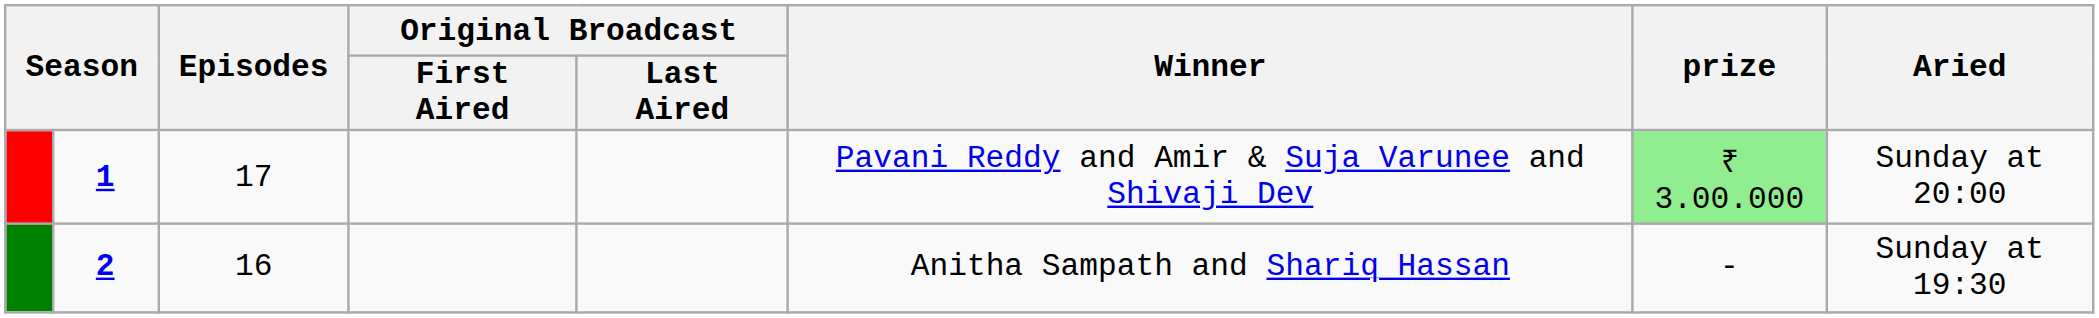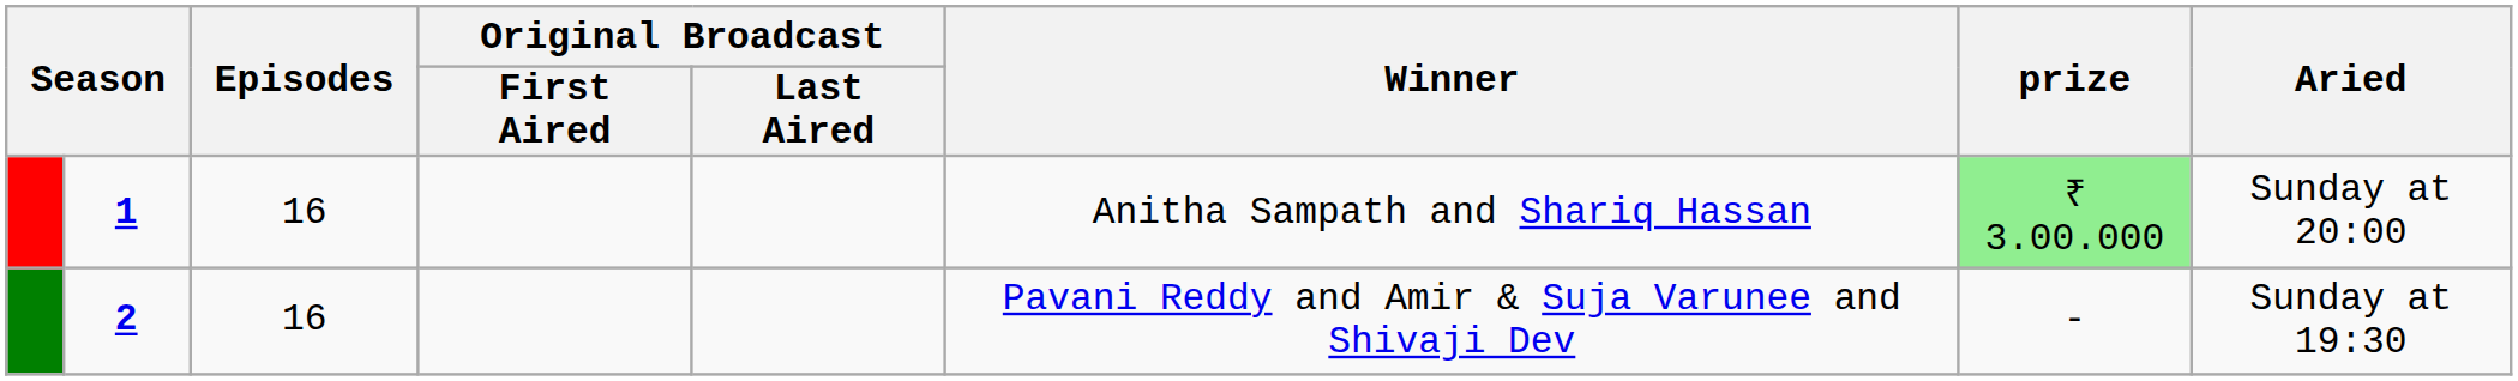 <table class="wikitable" style="text-align:center">
 <tr>
 <th style="padding: 0 8px" colspan="2" rowspan="2">Season</th>
 <th style="padding: 0 8px" rowspan="2">Episodes</th>
 <th colspan="2">Original Broadcast</th>
 <th rowspan="2">Winner</th>
 <th rowspan="2">prize</th>
 <th rowspan="2">Aried</th>
 </tr>
 <tr>
 <th style="padding: 0 8px">First Aired</th>
 <th style="padding: 0 8px">Last Aired</th>
 </tr>
 <tr>
 <td style="background:RED"></td>
 <td align="center"><strong><a href='#'>1</a></strong></td>
-<td>17</td>
+<td>16</td>
 <td align="center"></td>
 <td></td>
-<td><a href='#'>Pavani Reddy</a> and Amir & <a href='#'>Suja Varunee</a> and <a href='#'>Shivaji Dev</a></td>
+<td>Anitha Sampath and <a href='#'>Shariq Hassan</a></td>
 <td style="background: lightgreen;">₹ 3.00.000</td>
 <td>Sunday at 20:00</td>
 </tr>
 <tr>
 <td style="background:GREEN"></td>
 <td align="center"><strong><a href='#'>2</a></strong></td>
 <td>16</td>
 <td align="center"></td>
 <td></td>
-<td>Anitha Sampath and <a href='#'>Shariq Hassan</a></td>
+<td><a href='#'>Pavani Reddy</a> and Amir & <a href='#'>Suja Varunee</a> and <a href='#'>Shivaji Dev</a></td>
 <td>-</td>
 <td>Sunday at 19:30</td>
 </tr>
 </table>
